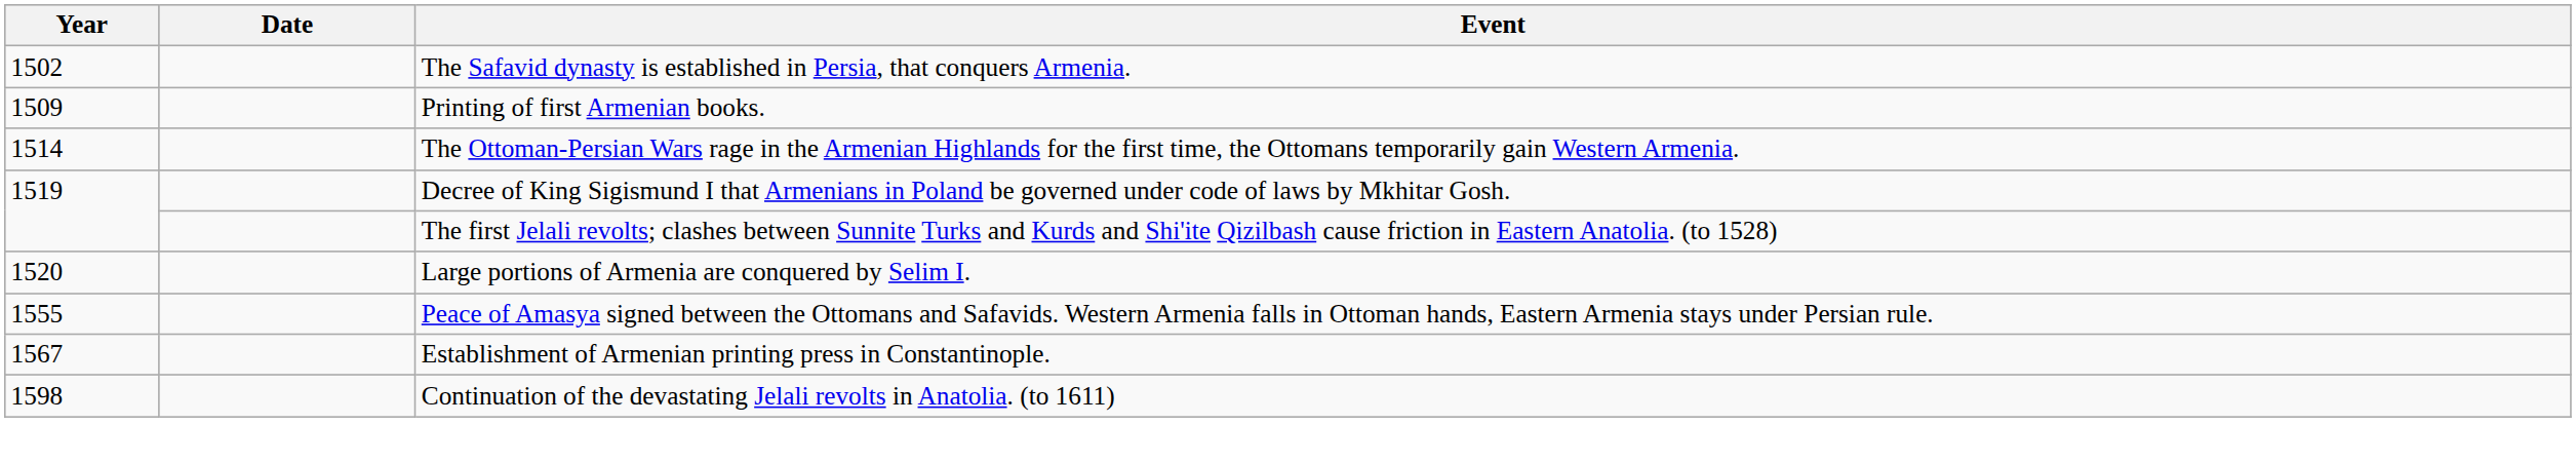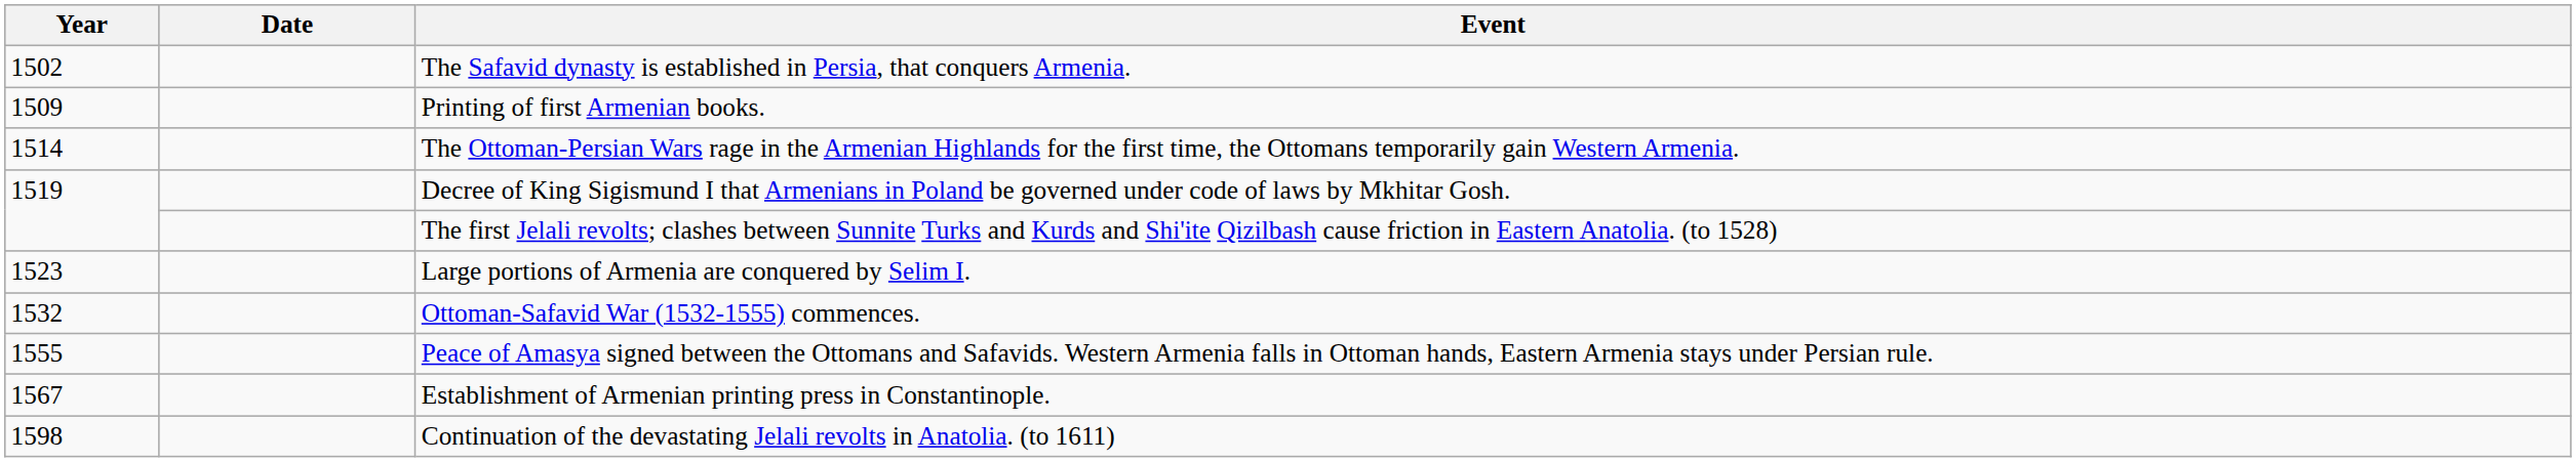 <table class="wikitable" width="100%">
 <tr>
 <th style="width:6%">Year</th>
 <th style="width:10%">Date</th>
 <th>Event</th>
 </tr>
 <tr>
 <td>1502</td>
 <td></td>
 <td>The <a href='#'>Safavid dynasty</a> is established in <a href='#'>Persia</a>, that conquers <a href='#'>Armenia</a>.</td>
 </tr>
 <tr>
 <td>1509</td>
 <td></td>
 <td>Printing of first <a href='#'>Armenian</a> books.</td>
 </tr>
 <tr>
 <td>1514</td>
 <td></td>
 <td>The <a href='#'>Ottoman-Persian Wars</a> rage in the <a href='#'>Armenian Highlands</a> for the first time, the Ottomans temporarily gain <a href='#'>Western Armenia</a>.</td>
 </tr>
 <tr>
 <td rowspan="2" valign="top">1519</td>
 <td></td>
 <td>Decree of King Sigismund I that <a href='#'>Armenians in Poland</a> be governed under code of laws by Mkhitar Gosh.</td>
 </tr>
 <tr>
 <td></td>
 <td>The first <a href='#'>Jelali revolts</a>; clashes between <a href='#'>Sunnite</a> <a href='#'>Turks</a> and <a href='#'>Kurds</a> and <a href='#'>Shi'ite</a> <a href='#'>Qizilbash</a> cause friction in <a href='#'>Eastern Anatolia</a>. (to 1528)</td>
 </tr>
 <tr>
-<td>1520</td>
+<td>1523</td>
 <td></td>
 <td>Large portions of Armenia are conquered by <a href='#'>Selim I</a>.</td>
+</tr>
+<tr>
+<td>1532</td>
+<td></td>
+<td><a href='#'>Ottoman-Safavid War (1532-1555)</a> commences.</td>
 </tr>
 <tr>
 <td>1555</td>
 <td></td>
 <td><a href='#'>Peace of Amasya</a> signed between the Ottomans and Safavids. Western Armenia falls in Ottoman hands, Eastern Armenia stays under Persian rule.</td>
 </tr>
 <tr>
 <td>1567</td>
 <td></td>
 <td>Establishment of Armenian printing press in Constantinople.</td>
 </tr>
 <tr>
 <td>1598</td>
 <td></td>
 <td>Continuation of the devastating <a href='#'>Jelali revolts</a> in <a href='#'>Anatolia</a>. (to 1611)</td>
 </tr>
 </table>
